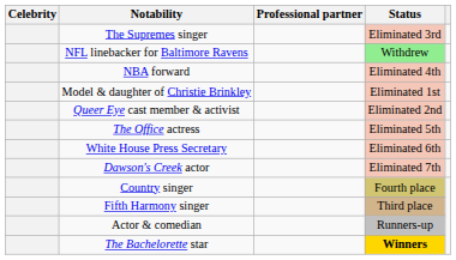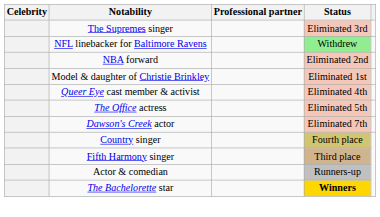 <table class="wikitable sortable" style="text-align:center;">
 <tr>
 <th scope="col">Celebrity</th>
 <th scope="col" class="unsortable">Notability</th>
 <th scope="col">Professional partner</th>
 <th scope="col">Status</th>
 <th scope="col" class="unsortable"></th>
 </tr>
 <tr>
 <th scope="row"></th>
 <td><a href='#'>The Supremes</a> singer</td>
 <td></td>
 <td style="background:#f4c7b8">Eliminated 3rd<br></td>
 <td></td>
 </tr>
 <tr>
 <th scope="row"></th>
 <td><a href='#'>NFL</a> linebacker for <a href='#'>Baltimore Ravens</a></td>
 <td></td>
 <td style=background:lightgreen>Withdrew<br></td>
 <td></td>
 </tr>
 <tr>
 <th scope="row"></th>
 <td><a href='#'>NBA</a> forward</td>
 <td></td>
-<td style="background:#f4c7b8">Eliminated 4th<br></td>
+<td style="background:#f4c7b8">Eliminated 2nd<br></td>
 <td></td>
 </tr>
 <tr>
 <th scope="row"></th>
 <td>Model & daughter of <a href='#'>Christie Brinkley</a></td>
 <td></td>
 <td style="background:#f4c7b8">Eliminated 1st<br></td>
 <td></td>
 </tr>
 <tr>
 <th scope="row"></th>
 <td><em><a href='#'>Queer Eye</a></em> cast member & activist</td>
 <td></td>
-<td style="background:#f4c7b8">Eliminated 2nd<br></td>
+<td style="background:#f4c7b8">Eliminated 4th<br></td>
 <td></td>
 </tr>
 <tr>
 <th scope="row"></th>
 <td><em><a href='#'>The Office</a></em> actress</td>
 <td></td>
 <td style="background:#f4c7b8">Eliminated 5th<br></td>
-<td></td>
-</tr>
-<tr>
-<th scope="row"></th>
-<td><a href='#'>White House Press Secretary</a></td>
-<td><br></td>
-<td style="background:#f4c7b8">Eliminated 6th<br></td>
 <td></td>
 </tr>
 <tr>
 <th scope="row"></th>
 <td><em><a href='#'>Dawson's Creek</a></em> actor</td>
 <td></td>
 <td style="background:#f4c7b8">Eliminated 7th<br></td>
 <td></td>
 </tr>
 <tr>
 <th scope="row"></th>
 <td><a href='#'>Country</a> singer</td>
 <td></td>
 <td style="background:#d1c571">Fourth place<br></td>
 <td rowspan="4"></td>
 </tr>
 <tr>
 <th scope="row"></th>
 <td><a href='#'>Fifth Harmony</a> singer</td>
 <td></td>
 <td style="background:tan">Third place<br></td>
 </tr>
 <tr>
 <th scope="row"></th>
 <td>Actor & comedian</td>
 <td></td>
 <td style="background:silver">Runners-up<br></td>
 </tr>
 <tr>
 <th scope="row"></th>
 <td><em><a href='#'>The Bachelorette</a></em> star</td>
 <td></td>
 <td style="background:gold"><strong>Winners</strong><br></td>
 </tr>
 </table>
